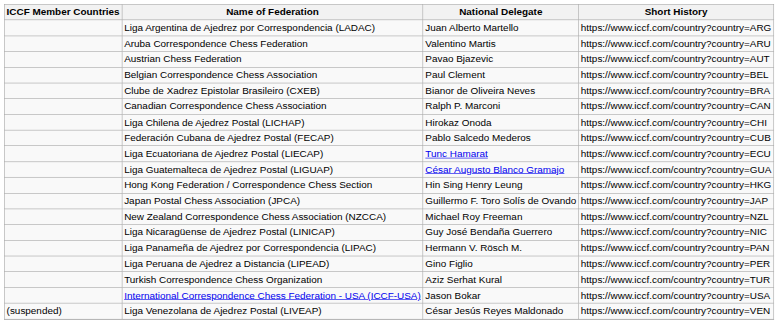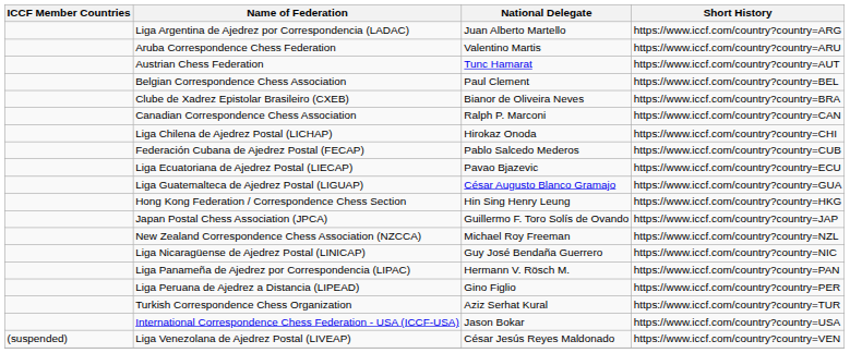 <table class="wikitable">
 <tr>
 <th>ICCF Member Countries</th>
 <th>Name of Federation</th>
 <th>National Delegate</th>
 <th>Short History</th>
 </tr>
 <tr>
 <td></td>
 <td>Liga Argentina de Ajedrez por Correspondencia (LADAC)</td>
 <td>Juan Alberto Martello</td>
 <td>https://www.iccf.com/country?country=ARG</td>
 </tr>
 <tr>
 <td></td>
 <td>Aruba Correspondence Chess Federation</td>
 <td>Valentino Martis</td>
 <td>https://www.iccf.com/country?country=ARU</td>
 </tr>
 <tr>
 <td></td>
 <td>Austrian Chess Federation</td>
-<td>Pavao Bjazevic</td>
+<td><a href='#'>Tunc Hamarat</a></td>
 <td>https://www.iccf.com/country?country=AUT</td>
 </tr>
 <tr>
 <td></td>
 <td>Belgian Correspondence Chess Association</td>
 <td>Paul Clement</td>
 <td>https://www.iccf.com/country?country=BEL</td>
 </tr>
 <tr>
 <td></td>
 <td>Clube de Xadrez Epistolar Brasileiro (CXEB)</td>
 <td>Bianor de Oliveira Neves</td>
 <td>https://www.iccf.com/country?country=BRA</td>
 </tr>
 <tr>
 <td></td>
 <td>Canadian Correspondence Chess Association</td>
 <td>Ralph P. Marconi</td>
 <td>https://www.iccf.com/country?country=CAN</td>
 </tr>
 <tr>
 <td></td>
 <td>Liga Chilena de Ajedrez Postal (LICHAP)</td>
 <td>Hirokaz Onoda</td>
 <td>https://www.iccf.com/country?country=CHI</td>
 </tr>
 <tr>
 <td></td>
 <td>Federación Cubana de Ajedrez Postal (FECAP)</td>
 <td>Pablo Salcedo Mederos</td>
 <td>https://www.iccf.com/country?country=CUB</td>
 </tr>
 <tr>
 <td></td>
 <td>Liga Ecuatoriana de Ajedrez Postal (LIECAP)</td>
-<td><a href='#'>Tunc Hamarat</a></td>
+<td>Pavao Bjazevic</td>
 <td>https://www.iccf.com/country?country=ECU</td>
 </tr>
 <tr>
 <td></td>
 <td>Liga Guatemalteca de Ajedrez Postal (LIGUAP)</td>
 <td><a href='#'>César Augusto Blanco Gramajo</a></td>
 <td>https://www.iccf.com/country?country=GUA</td>
 </tr>
 <tr>
 <td></td>
 <td>Hong Kong Federation / Correspondence Chess Section</td>
 <td>Hin Sing Henry Leung</td>
 <td>https://www.iccf.com/country?country=HKG</td>
 </tr>
 <tr>
 <td></td>
 <td>Japan Postal Chess Association (JPCA)</td>
 <td>Guillermo F. Toro Solís de Ovando</td>
 <td>https://www.iccf.com/country?country=JAP</td>
 </tr>
 <tr>
 <td></td>
 <td>New Zealand Correspondence Chess Association (NZCCA)</td>
 <td>Michael Roy Freeman</td>
 <td>https://www.iccf.com/country?country=NZL</td>
 </tr>
 <tr>
 <td></td>
 <td>Liga Nicaragüense de Ajedrez Postal (LINICAP)</td>
 <td>Guy José Bendaña Guerrero</td>
 <td>https://www.iccf.com/country?country=NIC</td>
 </tr>
 <tr>
 <td></td>
 <td>Liga Panameña de Ajedrez por Correspondencia (LIPAC)</td>
 <td>Hermann V. Rösch M.</td>
 <td>https://www.iccf.com/country?country=PAN</td>
 </tr>
 <tr>
 <td></td>
 <td>Liga Peruana de Ajedrez a Distancia (LIPEAD)</td>
 <td>Gino Figlio</td>
 <td>https://www.iccf.com/country?country=PER</td>
 </tr>
 <tr>
 <td></td>
 <td>Turkish Correspondence Chess Organization</td>
 <td>Aziz Serhat Kural</td>
 <td>https://www.iccf.com/country?country=TUR</td>
 </tr>
 <tr>
 <td></td>
 <td><a href='#'>International Correspondence Chess Federation - USA (ICCF-USA)</a></td>
 <td>Jason Bokar</td>
 <td>https://www.iccf.com/country?country=USA</td>
 </tr>
 <tr>
 <td> (suspended)</td>
 <td>Liga Venezolana de Ajedrez Postal (LIVEAP)</td>
 <td>César Jesús Reyes Maldonado</td>
 <td>https://www.iccf.com/country?country=VEN</td>
 </tr>
 <tr>
 </tr>
 </table>
